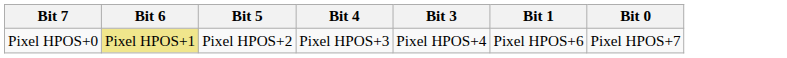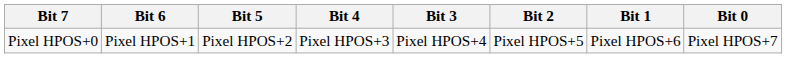 <table class="wikitable">
 <tr>
 <th>Bit 7</th>
 <th>Bit 6</th>
 <th>Bit 5</th>
 <th>Bit 4</th>
 <th>Bit 3</th>
+<th>Bit 2</th>
 <th>Bit 1</th>
 <th>Bit 0</th>
 </tr>
 <tr>
 <td>Pixel HPOS+0</td>
-<td style="background: khaki;">Pixel HPOS+1</td>
+<td>Pixel HPOS+1</td>
 <td>Pixel HPOS+2</td>
 <td>Pixel HPOS+3</td>
 <td>Pixel HPOS+4</td>
+<td>Pixel HPOS+5</td>
 <td>Pixel HPOS+6</td>
 <td>Pixel HPOS+7</td>
 </tr>
 </table>
